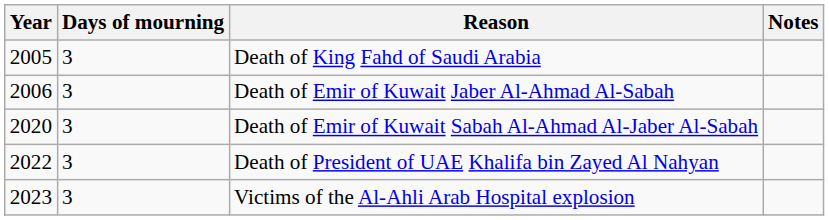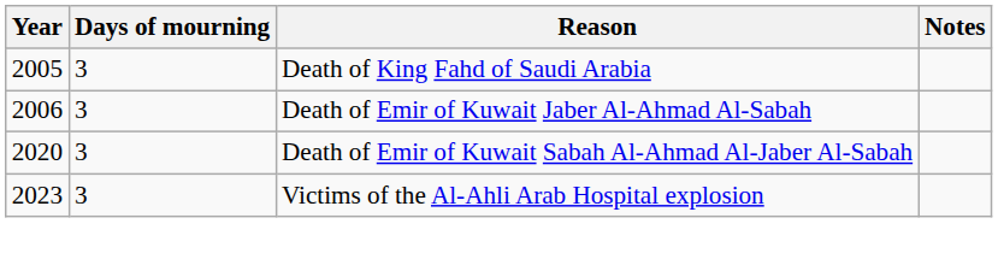 <table class="wikitable sortable"  style="font-size:90%;">
 <tr>
 <th>Year</th>
 <th>Days of mourning</th>
 <th>Reason</th>
 <th>Notes</th>
 </tr>
 <tr>
 <td>2005</td>
 <td>3</td>
 <td>Death of <a href='#'>King</a> <a href='#'>Fahd of Saudi Arabia</a></td>
 <td></td>
 </tr>
 <tr>
 <td>2006</td>
 <td>3</td>
 <td>Death of <a href='#'>Emir of Kuwait</a> <a href='#'>Jaber Al-Ahmad Al-Sabah</a></td>
 <td></td>
 </tr>
 <tr>
 <td>2020</td>
 <td>3</td>
 <td>Death of <a href='#'>Emir of Kuwait</a> <a href='#'>Sabah Al-Ahmad Al-Jaber Al-Sabah</a></td>
 <td></td>
 </tr>
 <tr>
-<td>2022</td>
-<td>3</td>
-<td>Death of <a href='#'>President of UAE</a> <a href='#'>Khalifa bin Zayed Al Nahyan</a></td>
-<td></td>
-</tr>
-<tr>
 <td>2023</td>
 <td>3</td>
 <td>Victims of the <a href='#'>Al-Ahli Arab Hospital explosion</a></td>
 <td></td>
 </tr>
 </table>
